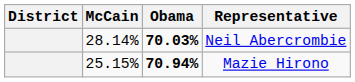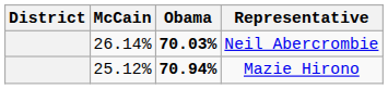 <table class=wikitable>
 <tr>
 <th>District</th>
 <th>McCain</th>
 <th>Obama</th>
 <th>Representative</th>
 </tr>
 <tr align=center>
 <th></th>
-<td>28.14%</td>
+<td>26.14%</td>
 <td><strong>70.03%</strong></td>
 <td><a href='#'>Neil Abercrombie</a></td>
 </tr>
 <tr align=center>
 <th></th>
-<td>25.15%</td>
+<td>25.12%</td>
 <td><strong>70.94%</strong></td>
 <td><a href='#'>Mazie Hirono</a></td>
 </tr>
 </table>
